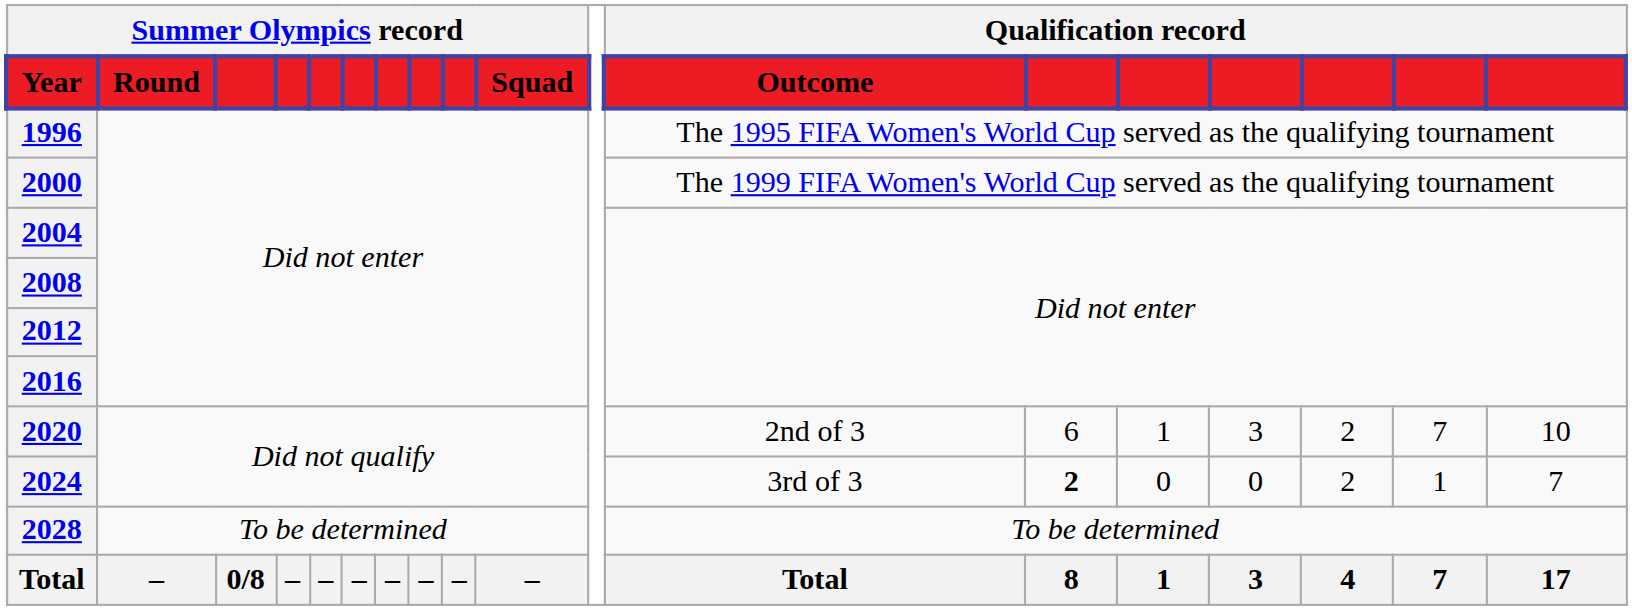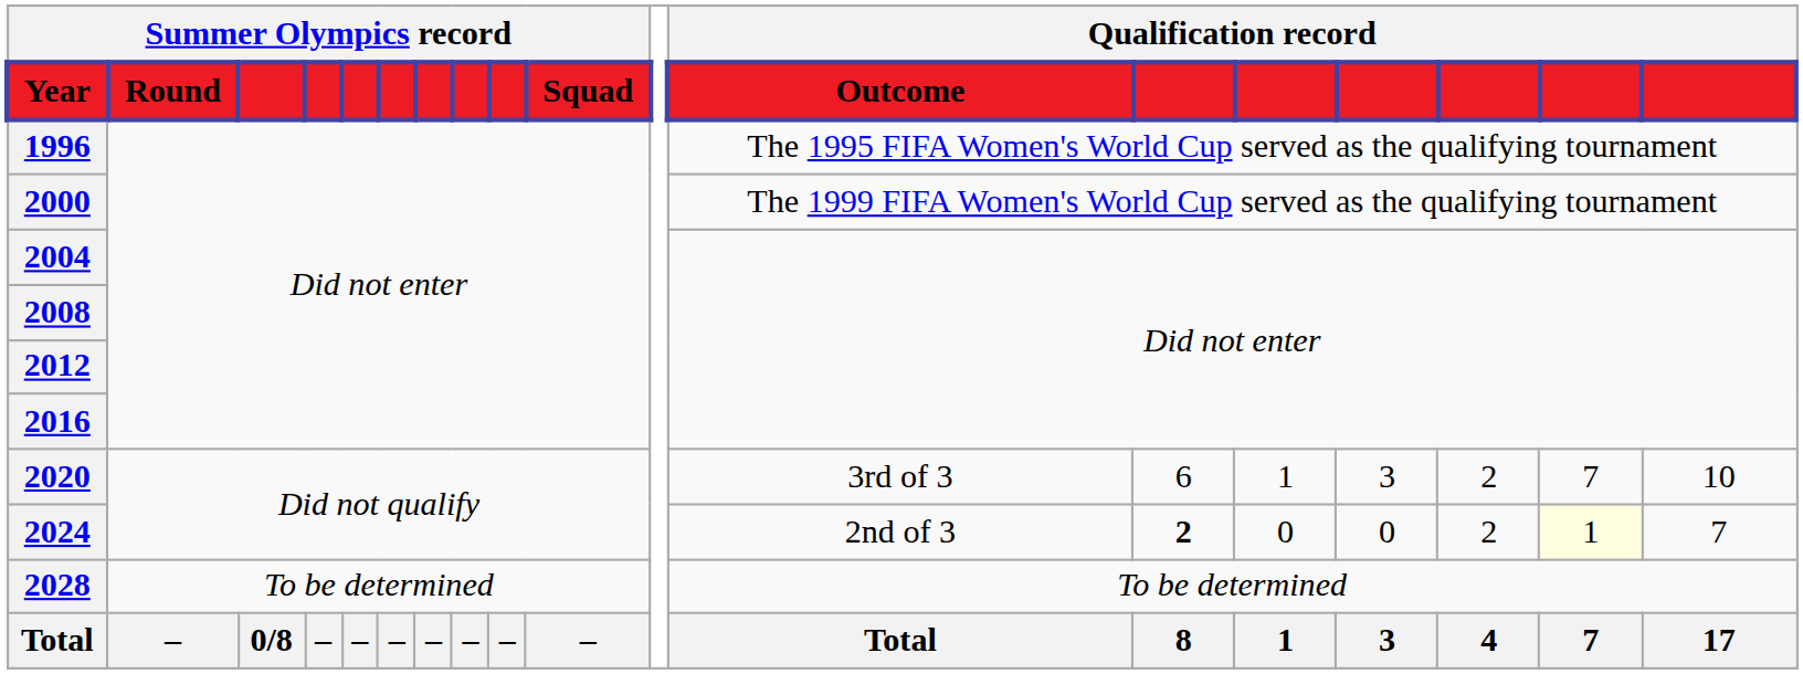 <table class="wikitable" style="font-size:90%; text-align:center;">
 <tr>
 <th colspan="10"><a href='#'>Summer Olympics</a> record</th>
 <th rowspan="12" style="width:1%;background:white"></th>
 <th colspan="7">Qualification record</th>
 </tr>
 <tr>
 <th style="background:#ED1C24;border: 2px solid #3F43A4;"><span>Year</span></th>
 <th style="background:#ED1C24;border: 2px solid #3F43A4;"><span>Round</span></th>
 <th style="background:#ED1C24;border: 2px solid #3F43A4;"><span></span></th>
 <th style="background:#ED1C24;border: 2px solid #3F43A4;"><span></span></th>
 <th style="background:#ED1C24;border: 2px solid #3F43A4;"><span></span></th>
 <th style="background:#ED1C24;border: 2px solid #3F43A4;"><span></span></th>
 <th style="background:#ED1C24;border: 2px solid #3F43A4;"><span></span></th>
 <th style="background:#ED1C24;border: 2px solid #3F43A4;"><span></span></th>
 <th style="background:#ED1C24;border: 2px solid #3F43A4;"><span></span></th>
 <th style="background:#ED1C24;border: 2px solid #3F43A4;"><span>Squad</span></th>
 <th style="background:#ED1C24;border: 2px solid #3F43A4;"><span>Outcome</span></th>
 <th style="background:#ED1C24;border: 2px solid #3F43A4;"><span></span></th>
 <th style="background:#ED1C24;border: 2px solid #3F43A4;"><span></span></th>
 <th style="background:#ED1C24;border: 2px solid #3F43A4;"><span></span></th>
 <th style="background:#ED1C24;border: 2px solid #3F43A4;"><span></span></th>
 <th style="background:#ED1C24;border: 2px solid #3F43A4;"><span></span></th>
 <th style="background:#ED1C24;border: 2px solid #3F43A4;"><span></span></th>
 </tr>
 <tr>
 <th scope="row"> <a href='#'>1996</a></th>
 <td colspan="9" rowspan="6"><em>Did not enter</em></td>
 <td colspan="7">The <a href='#'>1995 FIFA Women's World Cup</a> served as the qualifying tournament</td>
 </tr>
 <tr>
 <th scope="row"> <a href='#'>2000</a></th>
 <td colspan="7">The <a href='#'>1999 FIFA Women's World Cup</a> served as the qualifying tournament</td>
 </tr>
 <tr>
 <th scope="row"> <a href='#'>2004</a></th>
 <td colspan="7" rowspan="4"><em>Did not enter</em></td>
 </tr>
 <tr>
 <th scope="row"> <a href='#'>2008</a></th>
 </tr>
 <tr>
 <th scope="row"> <a href='#'>2012</a></th>
 </tr>
 <tr>
 <th scope="row"> <a href='#'>2016</a></th>
 </tr>
 <tr>
 <th scope="row"> <a href='#'>2020</a></th>
 <td colspan="9" rowspan="2"><em>Did not qualify</em></td>
-<td>2nd of 3</td>
+<td>3rd of 3</td>
 <td>6</td>
 <td>1</td>
 <td>3</td>
 <td>2</td>
 <td>7</td>
 <td>10</td>
 </tr>
 <tr>
 <th> <a href='#'>2024</a></th>
-<td>3rd of 3</td>
+<td>2nd of 3</td>
 <td><strong>2</strong></td>
 <td>0</td>
 <td>0</td>
 <td>2</td>
-<td>1</td>
+<td style="background: lightyellow;">1</td>
 <td>7</td>
 </tr>
 <tr>
 <th> <a href='#'>2028</a></th>
 <td colspan="9"><em>To be determined</em></td>
 <td colspan="7"><em>To be determined</em></td>
 </tr>
 <tr>
 <th>Total</th>
 <th>–</th>
 <th>0/8</th>
 <th>–</th>
 <th>–</th>
 <th>–</th>
 <th>–</th>
 <th>–</th>
 <th>–</th>
 <th>–</th>
 <th>Total</th>
 <th>8</th>
 <th>1</th>
 <th>3</th>
 <th>4</th>
 <th>7</th>
 <th>17</th>
 </tr>
 </table>
